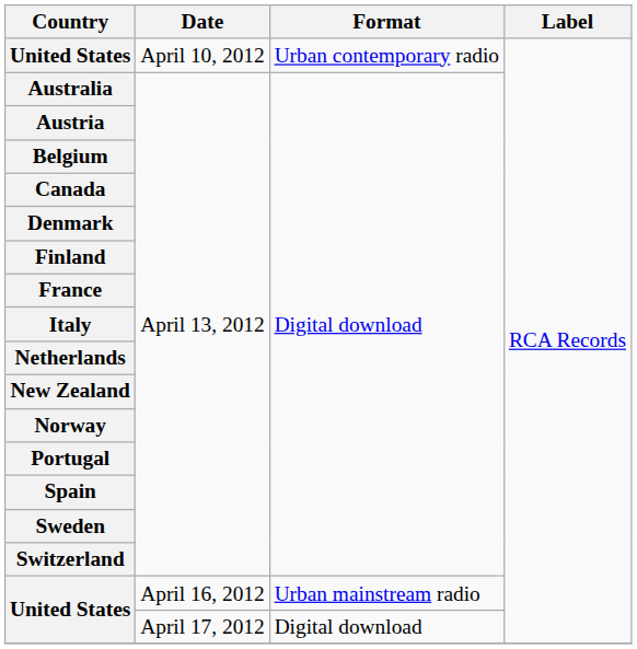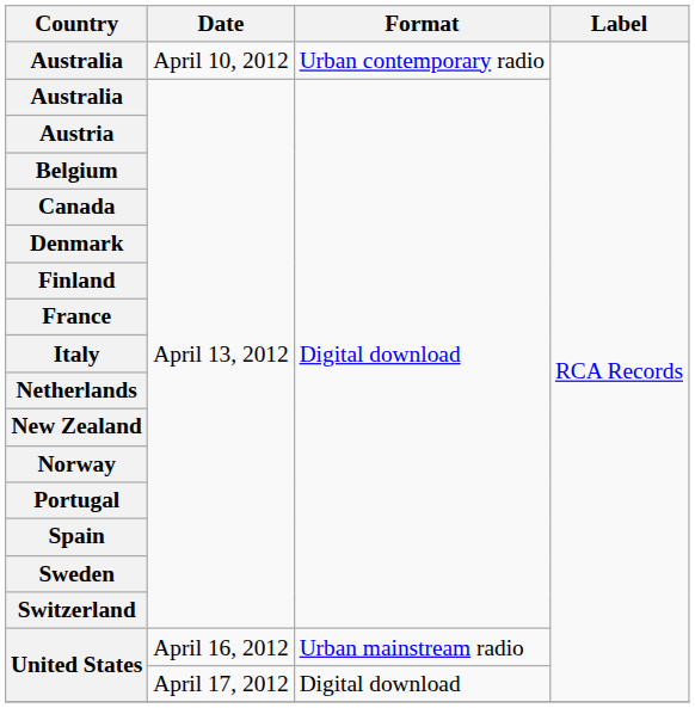 <table class="wikitable plainrowheaders">
 <tr>
 <th scope="col">Country</th>
 <th scope="col">Date</th>
 <th scope="col">Format</th>
 <th scope="col">Label</th>
 </tr>
 <tr>
-<th scope="row">United States</th>
+<th scope="row">Australia</th>
 <td>April 10, 2012</td>
 <td><a href='#'>Urban contemporary</a> radio</td>
 <td rowspan="18"><a href='#'>RCA Records</a></td>
 </tr>
 <tr>
 <th scope="row">Australia</th>
 <td rowspan="15">April 13, 2012</td>
 <td rowspan="15"><a href='#'>Digital download</a></td>
 </tr>
 <tr>
 <th scope="row">Austria</th>
 </tr>
 <tr>
 <th scope="row">Belgium</th>
 </tr>
 <tr>
 <th scope="row">Canada</th>
 </tr>
 <tr>
 <th scope="row">Denmark</th>
 </tr>
 <tr>
 <th scope="row">Finland</th>
 </tr>
 <tr>
 <th scope="row">France</th>
 </tr>
 <tr>
 <th scope="row">Italy</th>
 </tr>
 <tr>
 <th scope="row">Netherlands</th>
 </tr>
 <tr>
 <th scope="row">New Zealand</th>
 </tr>
 <tr>
 <th scope="row">Norway</th>
 </tr>
 <tr>
 <th scope="row">Portugal</th>
 </tr>
 <tr>
 <th scope="row">Spain</th>
 </tr>
 <tr>
 <th scope="row">Sweden</th>
 </tr>
 <tr>
 <th scope="row">Switzerland</th>
 </tr>
 <tr>
 <th scope="row" rowspan="2">United States</th>
 <td>April 16, 2012</td>
 <td><a href='#'>Urban mainstream</a> radio</td>
 </tr>
 <tr>
 <td>April 17, 2012</td>
 <td>Digital download</td>
 </tr>
 <tr>
 </tr>
 </table>
